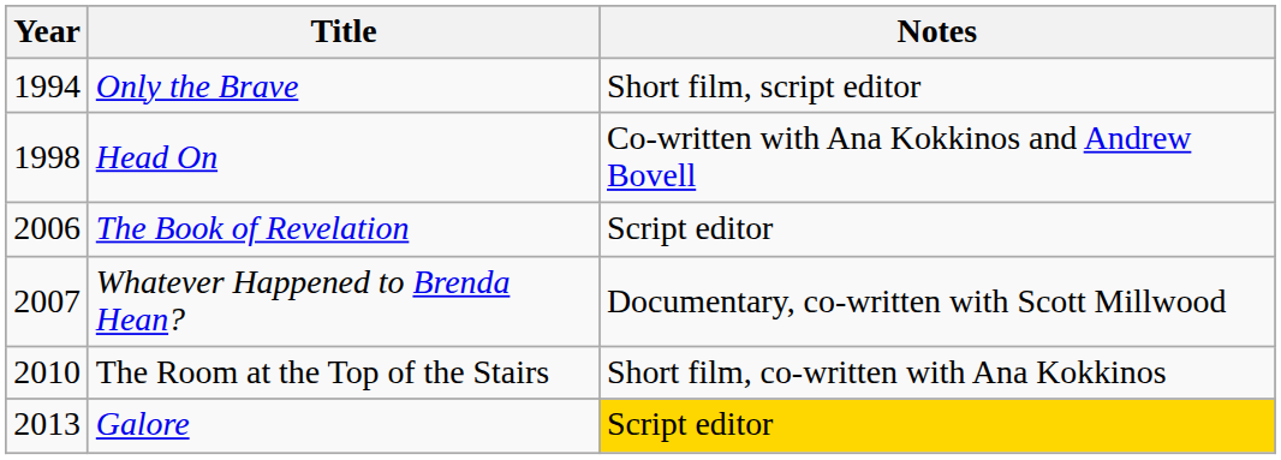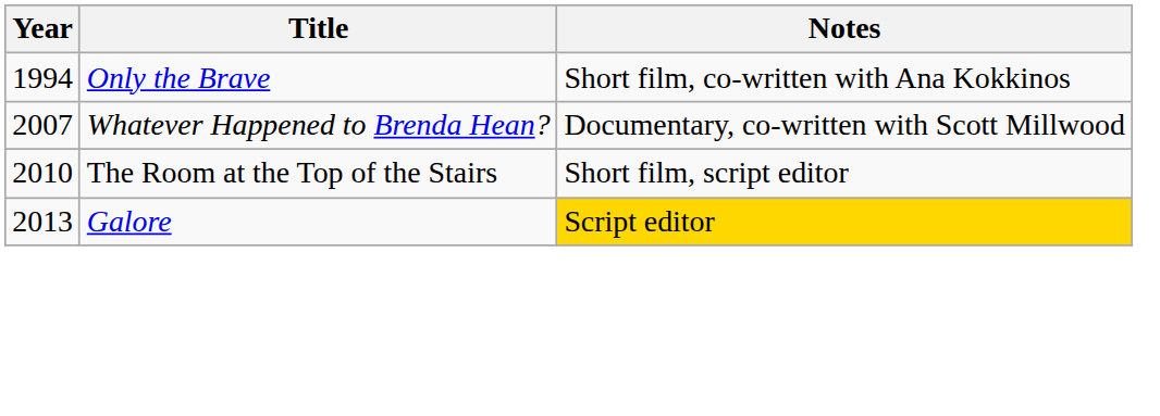 <table class="wikitable">
 <tr>
 <th>Year</th>
 <th>Title</th>
 <th>Notes</th>
 </tr>
 <tr>
 <td>1994</td>
 <td><em><a href='#'>Only the Brave</a></em></td>
-<td>Short film, script editor</td>
-</tr>
-<tr>
-<td>1998</td>
-<td><em><a href='#'>Head On</a></em></td>
-<td>Co-written with Ana Kokkinos and <a href='#'>Andrew Bovell</a></td>
-</tr>
-<tr>
-<td>2006</td>
-<td><em><a href='#'>The Book of Revelation</a></em></td>
-<td>Script editor</td>
+<td>Short film, co-written with Ana Kokkinos</td>
 </tr>
 <tr>
 <td>2007</td>
 <td><em>Whatever Happened to <a href='#'>Brenda Hean</a>?</em></td>
 <td>Documentary, co-written with Scott Millwood</td>
 </tr>
 <tr>
 <td>2010</td>
 <td>The Room at the Top of the Stairs</td>
-<td>Short film, co-written with Ana Kokkinos</td>
+<td>Short film, script editor</td>
 </tr>
 <tr>
 <td>2013</td>
 <td><em><a href='#'>Galore</a></em></td>
 <td style="background: gold;">Script editor</td>
 </tr>
 </table>
